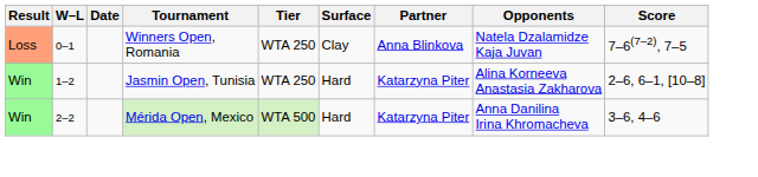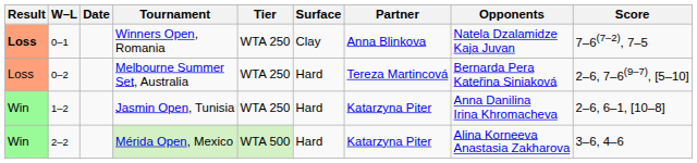 <table class="sortable wikitable">
 <tr>
 <th>Result</th>
 <th class="unsortable">W–L</th>
 <th>Date</th>
 <th>Tournament</th>
 <th>Tier</th>
 <th>Surface</th>
 <th>Partner</th>
 <th>Opponents</th>
 <th class="unsortable">Score</th>
 </tr>
 <tr>
-<td bgcolor=ffa07a>Loss</td>
+<td bgcolor=ffa07a><strong>Loss</strong></td>
 <td><small>0–1</small></td>
 <td><a href='#'></a></td>
 <td><a href='#'>Winners Open</a>, <br>Romania</td>
 <td>WTA 250</td>
 <td>Clay</td>
 <td> <a href='#'>Anna Blinkova</a></td>
 <td> <a href='#'>Natela Dzalamidze</a> <br>  <a href='#'>Kaja Juvan</a></td>
 <td>7–6<sup>(7–2)</sup>, 7–5</td>
 </tr>
 <tr>
+<td bgcolor=ffa07a>Loss</td>
+<td><small>0–2</small></td>
+<td><a href='#'></a></td>
+<td><a href='#'>Melbourne Summer <br>Set</a>, Australia</td>
+<td>WTA 250</td>
+<td>Hard</td>
+<td> <a href='#'>Tereza Martincová</a></td>
+<td> <a href='#'>Bernarda Pera</a> <br>  <a href='#'>Kateřina Siniaková</a></td>
+<td>2–6, 7–6<sup>(9–7)</sup>, [5–10]</td>
+</tr>
+<tr>
 <td bgcolor=98FB98>Win</td>
 <td><small>1–2</small></td>
 <td><a href='#'></a></td>
 <td><a href='#'>Jasmin Open</a>, Tunisia</td>
 <td>WTA 250</td>
 <td>Hard</td>
 <td> <a href='#'>Katarzyna Piter</a></td>
-<td> <a href='#'>Alina Korneeva</a> <br>  <a href='#'>Anastasia Zakharova</a></td>
+<td> <a href='#'>Anna Danilina</a> <br>  <a href='#'>Irina Khromacheva</a></td>
 <td>2–6, 6–1, [10–8]</td>
 </tr>
 <tr>
 <td bgcolor=98FB98>Win</td>
 <td><small>2–2</small></td>
 <td><a href='#'></a></td>
 <td style="background:#d4f1c5"><a href='#'>Mérida Open</a>, Mexico</td>
 <td style="background:#d4f1c5">WTA 500</td>
 <td>Hard</td>
 <td> <a href='#'>Katarzyna Piter</a></td>
-<td> <a href='#'>Anna Danilina</a> <br>  <a href='#'>Irina Khromacheva</a></td>
+<td> <a href='#'>Alina Korneeva</a> <br>  <a href='#'>Anastasia Zakharova</a></td>
 <td>3–6, 4–6</td>
 </tr>
 </table>
